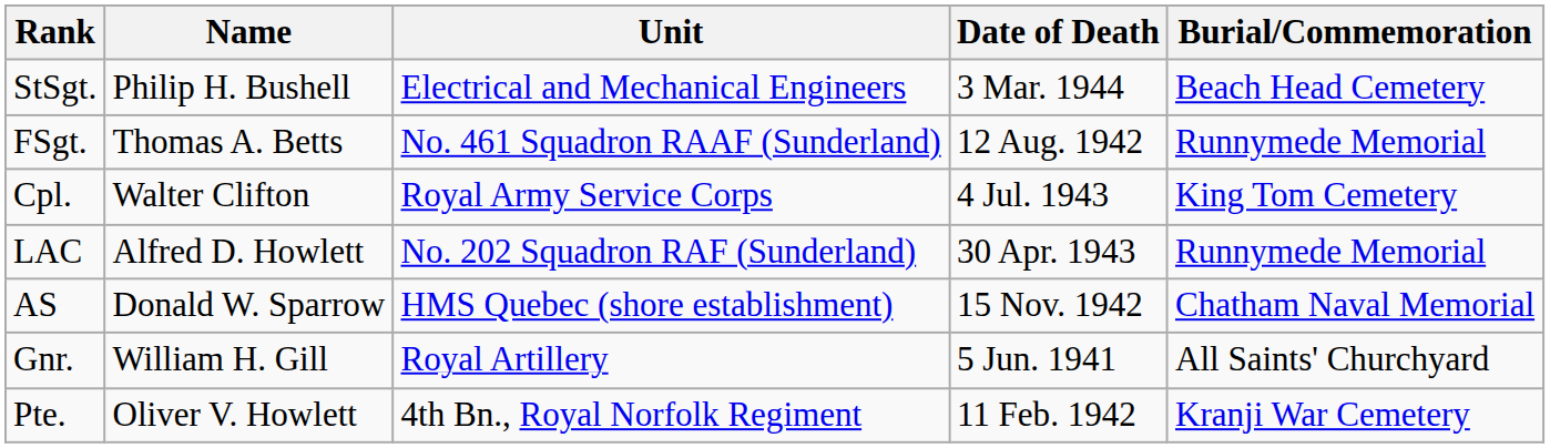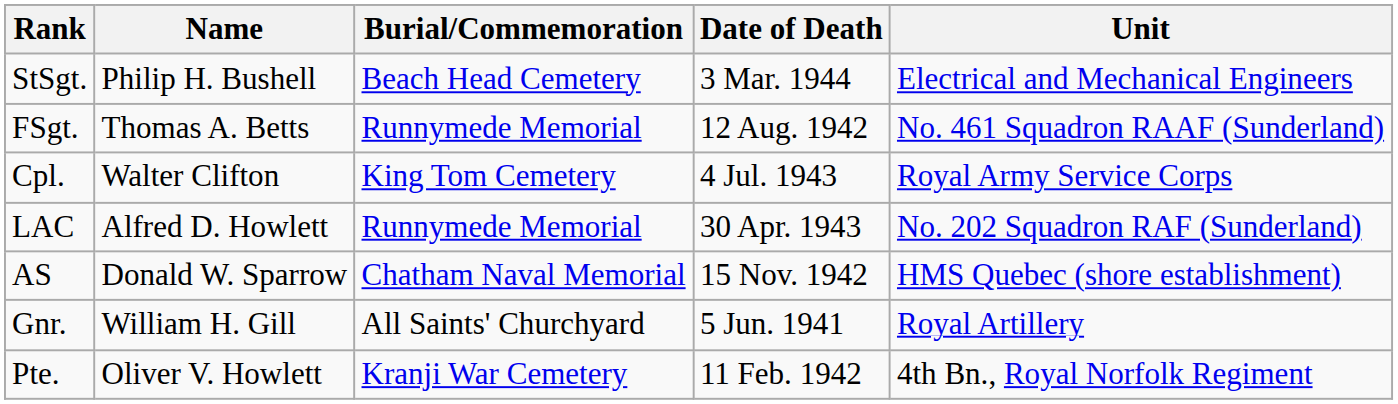 <table class="wikitable">
 <tr>
 <th>Rank</th>
 <th>Name</th>
+<th>Burial/Commemoration</th>
+<th>Date of Death</th>
 <th>Unit</th>
-<th>Date of Death</th>
-<th>Burial/Commemoration</th>
 </tr>
 <tr>
 <td>StSgt.</td>
 <td>Philip H. Bushell</td>
+<td><a href='#'>Beach Head Cemetery</a></td>
+<td>3 Mar. 1944</td>
 <td><a href='#'>Electrical and Mechanical Engineers</a></td>
-<td>3 Mar. 1944</td>
-<td><a href='#'>Beach Head Cemetery</a></td>
 </tr>
 <tr>
 <td>FSgt.</td>
 <td>Thomas A. Betts</td>
+<td><a href='#'>Runnymede Memorial</a></td>
+<td>12 Aug. 1942</td>
 <td><a href='#'>No. 461 Squadron RAAF (Sunderland)</a></td>
-<td>12 Aug. 1942</td>
-<td><a href='#'>Runnymede Memorial</a></td>
 </tr>
 <tr>
 <td>Cpl.</td>
 <td>Walter Clifton</td>
+<td><a href='#'>King Tom Cemetery</a></td>
+<td>4 Jul. 1943</td>
 <td><a href='#'>Royal Army Service Corps</a></td>
-<td>4 Jul. 1943</td>
-<td><a href='#'>King Tom Cemetery</a></td>
 </tr>
 <tr>
 <td>LAC</td>
 <td>Alfred D. Howlett</td>
+<td><a href='#'>Runnymede Memorial</a></td>
+<td>30 Apr. 1943</td>
 <td><a href='#'>No. 202 Squadron RAF (Sunderland)</a></td>
-<td>30 Apr. 1943</td>
-<td><a href='#'>Runnymede Memorial</a></td>
 </tr>
 <tr>
 <td>AS</td>
 <td>Donald W. Sparrow</td>
+<td><a href='#'>Chatham Naval Memorial</a></td>
+<td>15 Nov. 1942</td>
 <td><a href='#'>HMS Quebec (shore establishment)</a></td>
-<td>15 Nov. 1942</td>
-<td><a href='#'>Chatham Naval Memorial</a></td>
 </tr>
 <tr>
 <td>Gnr.</td>
 <td>William H. Gill</td>
+<td>All Saints' Churchyard</td>
+<td>5 Jun. 1941</td>
 <td><a href='#'>Royal Artillery</a></td>
-<td>5 Jun. 1941</td>
-<td>All Saints' Churchyard</td>
 </tr>
 <tr>
 <td>Pte.</td>
 <td>Oliver V. Howlett</td>
+<td><a href='#'>Kranji War Cemetery</a></td>
+<td>11 Feb. 1942</td>
 <td>4th Bn., <a href='#'>Royal Norfolk Regiment</a></td>
-<td>11 Feb. 1942</td>
-<td><a href='#'>Kranji War Cemetery</a></td>
 </tr>
 </table>
